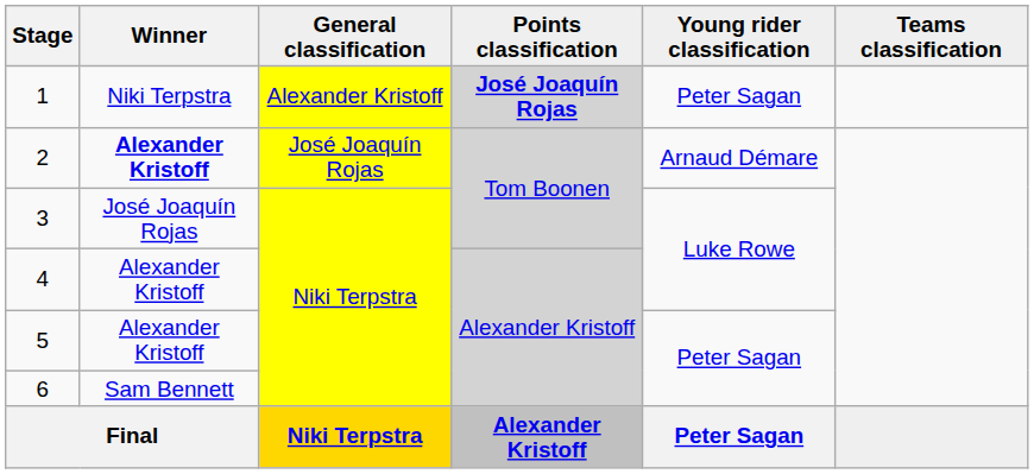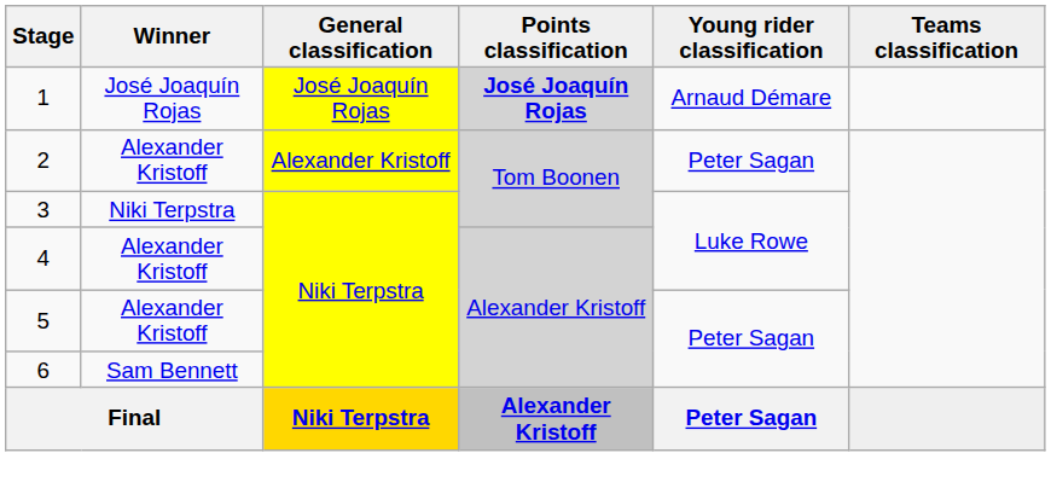 <table class="wikitable" style="text-align: center; font-size:smaller;">
 <tr style="background-color: #efefef;">
 <th width="1%">Stage</th>
 <th width="14%">Winner</th>
 <th style="background:#EFEFEF;" width="15%">General classification<br></th>
 <th style="background:#EFEFEF;" width="15%">Points classification<br></th>
 <th style="background:#EFEFEF"  width="15%">Young rider classification<br></th>
 <th style="background:#EFEFEF;" width="15%">Teams classification</th>
 </tr>
 <tr>
 <td>1</td>
-<td><a href='#'>Niki Terpstra</a></td>
-<td style="background:yellow;"><a href='#'>Alexander Kristoff</a></td>
+<td><a href='#'>José Joaquín Rojas</a></td>
+<td style="background:yellow;"><a href='#'>José Joaquín Rojas</a></td>
 <td style="background:lightgrey;"><strong><a href='#'>José Joaquín Rojas</a></strong></td>
-<td style="background:offwhite;"><a href='#'>Peter Sagan</a></td>
+<td style="background:offwhite;"><a href='#'>Arnaud Démare</a></td>
 <td></td>
 </tr>
 <tr>
 <td>2</td>
-<td><strong><a href='#'>Alexander Kristoff</a></strong></td>
-<td style="background:yellow;"><a href='#'>José Joaquín Rojas</a></td>
+<td><a href='#'>Alexander Kristoff</a></td>
+<td style="background:yellow;"><a href='#'>Alexander Kristoff</a></td>
 <td style="background:lightgrey;" rowspan=2><a href='#'>Tom Boonen</a></td>
-<td style="background:offwhite;"><a href='#'>Arnaud Démare</a></td>
+<td style="background:offwhite;"><a href='#'>Peter Sagan</a></td>
 <td rowspan=5></td>
 </tr>
 <tr>
 <td>3</td>
-<td><a href='#'>José Joaquín Rojas</a></td>
+<td><a href='#'>Niki Terpstra</a></td>
 <td style="background:yellow;"  rowspan=4><a href='#'>Niki Terpstra</a></td>
 <td style="background:offwhite;" rowspan=2><a href='#'>Luke Rowe</a></td>
 </tr>
 <tr>
 <td>4</td>
 <td><a href='#'>Alexander Kristoff</a></td>
 <td style="background:lightgrey;" rowspan=3><a href='#'>Alexander Kristoff</a></td>
 </tr>
 <tr>
 <td>5</td>
 <td><a href='#'>Alexander Kristoff</a></td>
 <td rowspan=2><a href='#'>Peter Sagan</a></td>
 </tr>
 <tr>
 <td>6</td>
 <td><a href='#'>Sam Bennett</a></td>
 </tr>
 <tr>
 <th colspan=2><strong>Final</strong></th>
 <th style="background:gold;"><a href='#'>Niki Terpstra</a></th>
 <th style="background:silver;"><a href='#'>Alexander Kristoff</a></th>
 <th style="background:offwhite;"><a href='#'>Peter Sagan</a></th>
 <th style="background:#EFEFEF;"></th>
 </tr>
 </table>
